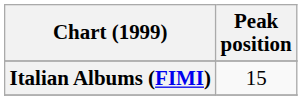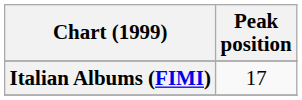 <table class="wikitable plainrowheaders sortable" style="text-align:center">
 <tr>
 <th>Chart (1999)</th>
 <th>Peak<br>position</th>
 </tr>
 <tr>
 </tr>
 <tr>
 </tr>
 <tr>
 </tr>
 <tr>
 </tr>
 <tr>
 <th scope="row">Italian Albums (<a href='#'>FIMI</a>)</th>
-<td>15</td>
+<td>17</td>
 </tr>
 <tr>
 </tr>
 <tr>
 </tr>
 <tr>
 </tr>
 <tr>
 </tr>
 </table>
